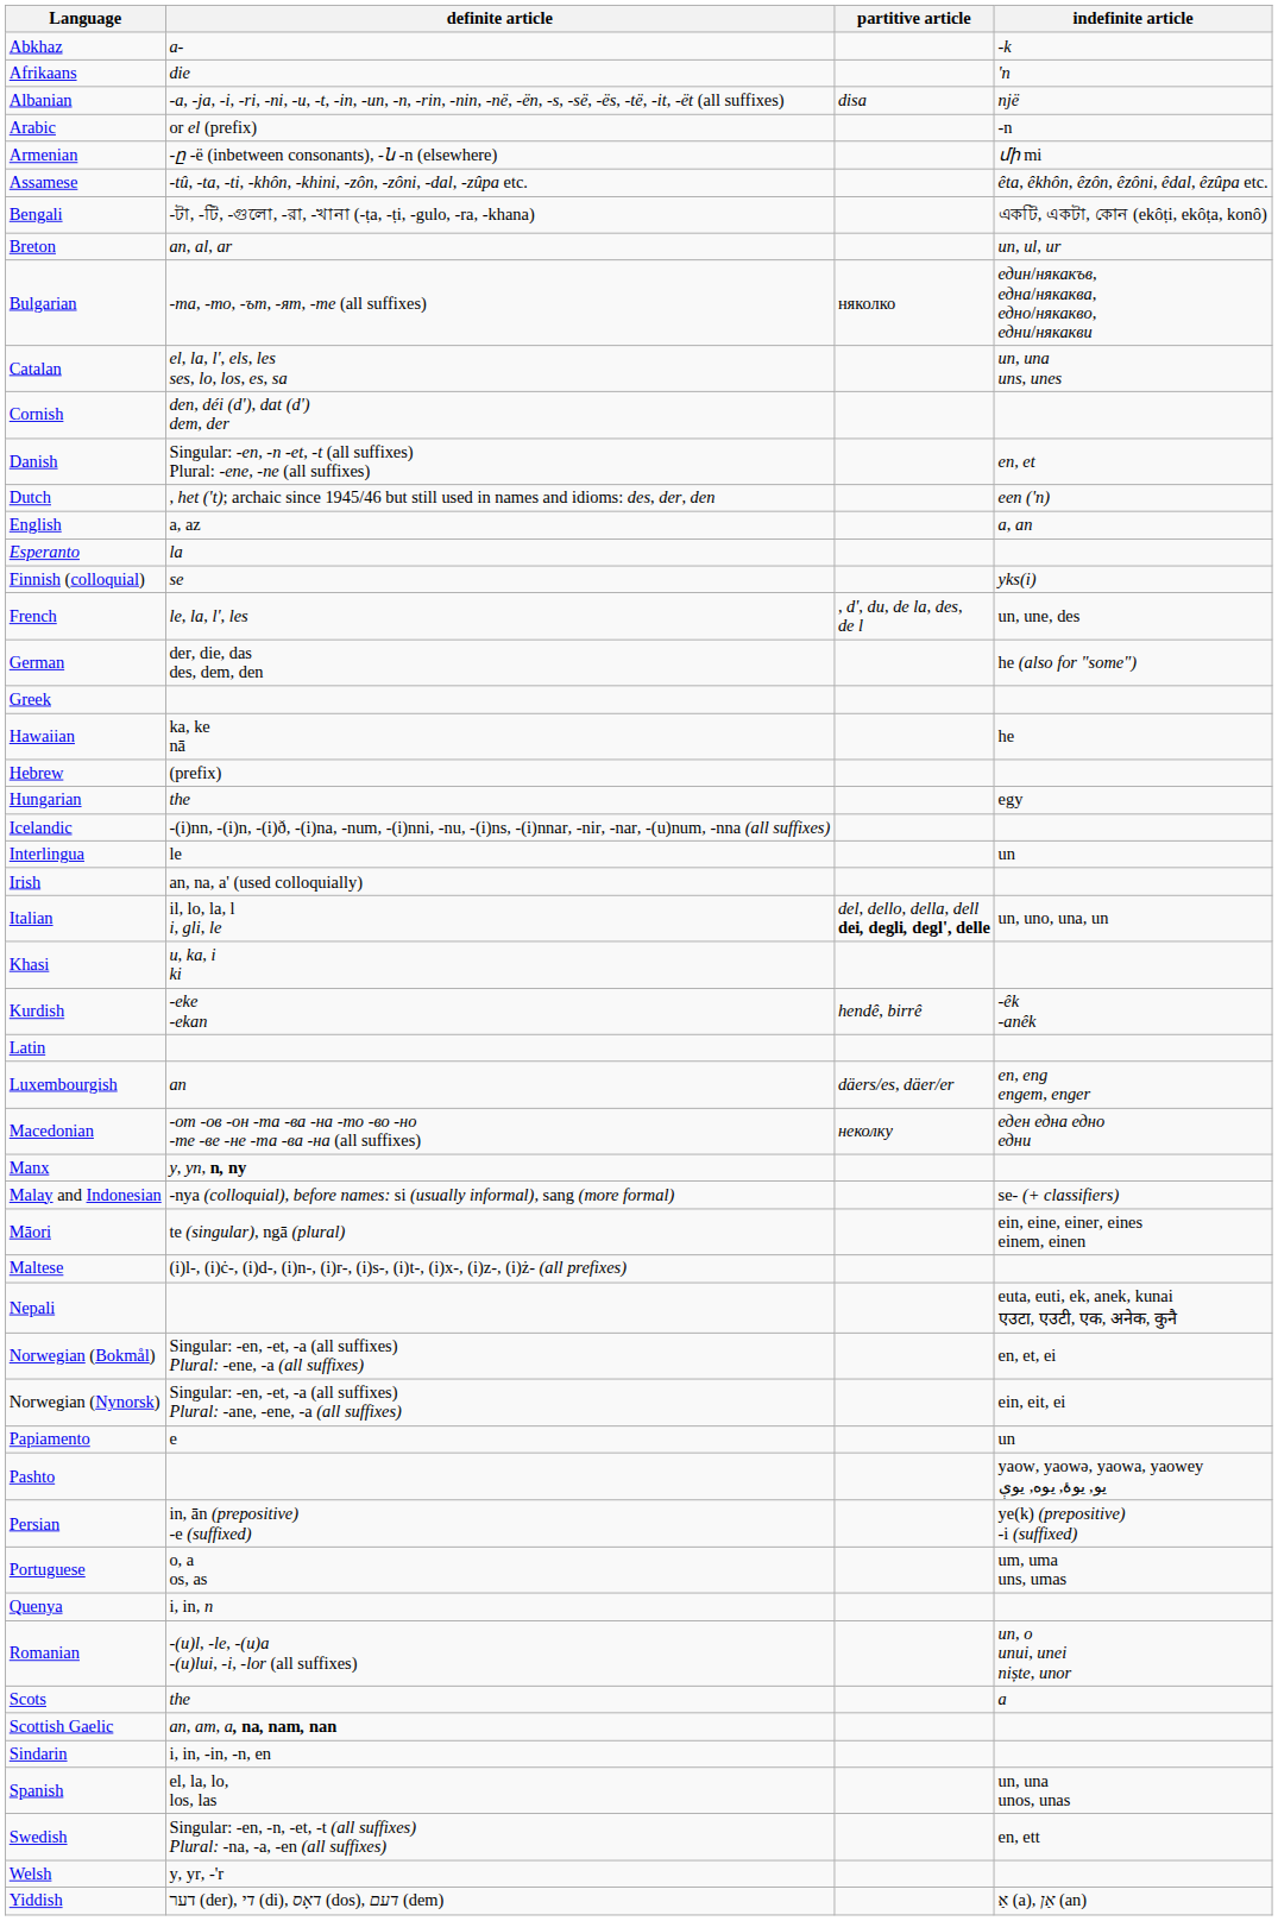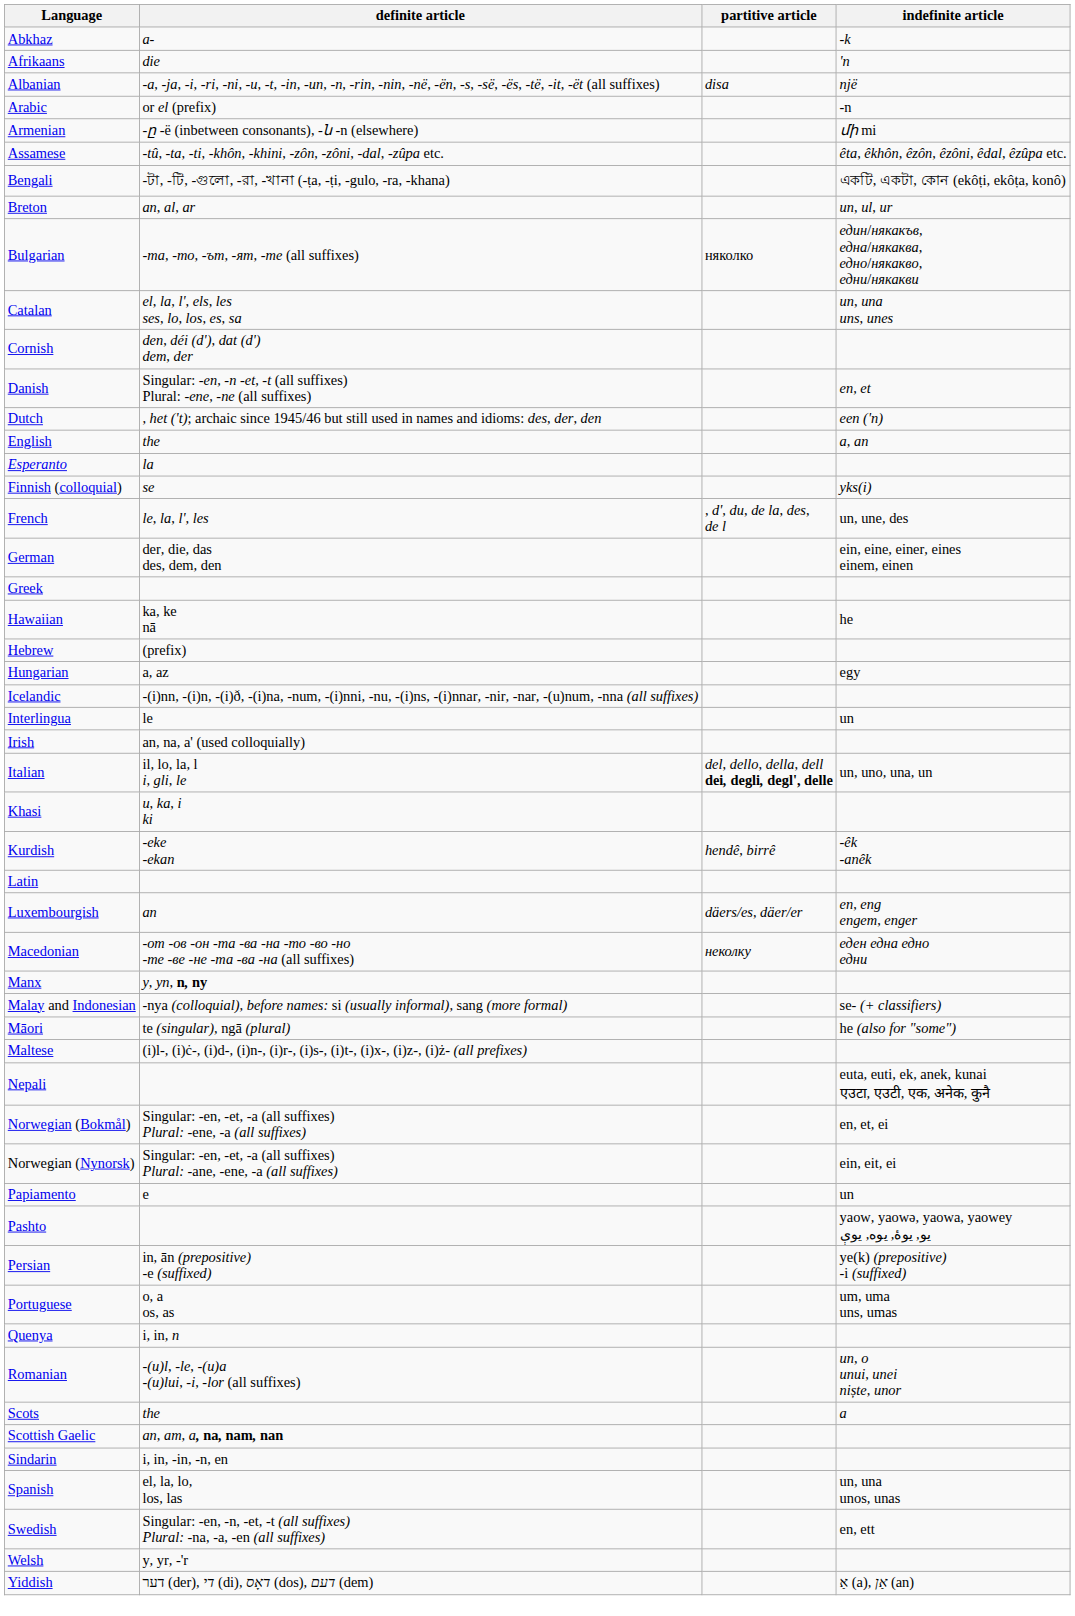 <table class="wikitable">
 <tr>
 <th>Language</th>
 <th>definite article</th>
 <th>partitive article</th>
 <th>indefinite article</th>
 </tr>
 <tr>
 <td><a href='#'>Abkhaz</a></td>
 <td><em>a-</em></td>
 <td></td>
 <td><em>-k</em></td>
 </tr>
 <tr>
 <td><a href='#'>Afrikaans</a></td>
 <td><em>die</em></td>
 <td></td>
 <td><em>'n</em></td>
 </tr>
 <tr>
 <td><a href='#'>Albanian</a></td>
 <td><em>-a</em>, <em>-ja</em>, <em>-i</em>, <em>-ri</em>, <em>-ni</em>, <em>-u</em>, <em>-t</em>, <em>-in</em>, <em>-un</em>, <em>-n</em>, <em>-rin</em>, <em>-nin</em>, <em>-në</em>, <em>-ën</em>, <em>-s</em>, <em>-së</em>, <em>-ës</em>, <em>-të</em>, <em>-it</em>, <em>-ët</em> (all suffixes)</td>
 <td><em>disa</em></td>
 <td><em>një</em></td>
 </tr>
 <tr>
 <td><a href='#'>Arabic</a></td>
 <td> or <em>el</em>  (prefix)</td>
 <td></td>
 <td>-n</td>
 </tr>
 <tr>
 <td><a href='#'>Armenian</a></td>
 <td><em>-ը</em> -ë (inbetween consonants), <em>-ն</em> -n (elsewhere)</td>
 <td></td>
 <td><em>մի</em> mi</td>
 </tr>
 <tr>
 <td><a href='#'>Assamese</a></td>
 <td><em>-tû</em>, <em>-ta</em>, <em>-ti</em>, <em>-khôn</em>, <em>-khini</em>, <em>-zôn</em>, <em>-zôni</em>, <em>-dal</em>, <em>-zûpa</em> etc.</td>
 <td></td>
 <td><em>êta</em>, <em>êkhôn</em>, <em>êzôn</em>, <em>êzôni</em>, <em>êdal</em>, <em>êzûpa</em> etc.</td>
 </tr>
 <tr>
 <td><a href='#'>Bengali</a></td>
 <td>-টা, -টি, -গুলো, -রা, -খানা (-ṭa, -ṭi, -gulo, -ra, -khana)</td>
 <td></td>
 <td>একটি, একটা, কোন (ekôṭi, ekôṭa, konô)</td>
 </tr>
 <tr>
 <td><a href='#'>Breton</a></td>
 <td><em>an</em>, <em>al</em>, <em>ar</em></td>
 <td></td>
 <td><em>un</em>, <em>ul</em>, <em>ur</em></td>
 </tr>
 <tr>
 <td><a href='#'>Bulgarian</a></td>
 <td><em>-та</em>, <em>-то</em>, <em>-ът</em>, <em>-ят</em>, <em>-те</em> (all suffixes)</td>
 <td>няколко</td>
 <td><em>един</em>/<em>някакъв</em>, <br> <em>една</em>/<em>някаква</em>, <br> <em>едно</em>/<em>някакво</em>, <br> <em>едни</em>/<em>някакви</em></td>
 </tr>
 <tr>
 <td><a href='#'>Catalan</a></td>
 <td><em>el</em>, <em>la</em>, <em>l'</em>, <em>els</em>, <em>les</em><br><em>ses</em>, <em>lo</em>, <em>los</em>, <em>es</em>, <em>sa</em></td>
 <td></td>
 <td><em>un</em>, <em>una</em><br> <em>uns</em>, <em>unes</em></td>
 </tr>
 <tr>
 <td><a href='#'>Cornish</a></td>
 <td><em>den</em>, <em>déi (d')</em>, <em>dat (d')</em><br> <em>dem</em>, <em>der</em></td>
 <td></td>
 <td></td>
 </tr>
 <tr>
 <td><a href='#'>Danish</a></td>
 <td>Singular: <em>-en, -n -et, -t</em> (all suffixes)<br>Plural: <em>-ene, -ne</em> (all suffixes)</td>
 <td></td>
 <td><em>en, et</em></td>
 </tr>
 <tr>
 <td><a href='#'>Dutch</a></td>
 <td>, <em>het ('t)</em>; archaic since 1945/46 but still used in names and idioms: <em>des</em>, <em>der</em>, <em>den</em></td>
 <td></td>
 <td><em>een ('n)</em></td>
 </tr>
 <tr>
 <td><a href='#'>English</a></td>
-<td></em>a<em>, </em>az<em></td>
+<td><em>the</em></td>
 <td></td>
 <td><em>a</em>, <em>an</em></td>
 </tr>
 <tr>
 <td><em><a href='#'>Esperanto</a></em></td>
 <td><em>la</em></td>
 <td></td>
 <td></td>
 </tr>
 <tr>
 <td><a href='#'>Finnish</a> (<a href='#'>colloquial</a>)</td>
 <td><em>se</em></td>
 <td></td>
 <td><em>yks(i)</em></td>
 </tr>
 <tr>
 <td><a href='#'>French</a></td>
 <td><em>le</em>, <em>la</em>, <em>l',</em> <em>les</em><br></td>
 <td>, <em>d',</em> <em>du</em>, <em>de la</em>, <em>des</em>, <br> <em>de l<strong><br></td>
 <td></em>un<em>, </em>une<em>, </em>des<em> <br></td>
 </tr>
 <tr>
 <td><a href='#'>German</a></td>
 <td></em>der<em>, </em>die<em>, </em>das<em><br> </em>des<em>, </em>dem<em>, </em>den<em></td>
 <td></td>
-<td></em>he<em> (also for "some")</td>
+<td></em>ein<em>, </em>eine<em>, </em>einer<em>, </em>eines<em><br> </em>einem<em>, </em>einen<em></td>
 </tr>
 <tr>
 <td><a href='#'>Greek</a></td>
 <td></td>
 <td></td>
 <td></td>
 </tr>
 <tr>
 <td><a href='#'>Hawaiian</a></td>
 <td></em>ka<em>, </em>ke<em><br> </em>nā<em></td>
 <td></td>
 <td></em>he<em></td>
 </tr>
 <tr>
 <td><a href='#'>Hebrew</a></td>
 <td>  (prefix)</td>
 <td></td>
 <td></td>
 </tr>
 <tr>
 <td><a href='#'>Hungarian</a></td>
-<td><em>the</em></td>
+<td></em>a<em>, </em>az<em></td>
 <td></td>
 <td></em>egy<em></td>
 </tr>
 <tr>
 <td><a href='#'>Icelandic</a></td>
 <td></em>-(i)nn<em>, </em>-(i)n<em>, </em>-(i)ð<em>, </em>-(i)na<em>, </em>-num<em>, </em>-(i)nni<em>, </em>-nu<em>, </em>-(i)ns<em>, </em>-(i)nnar<em>, </em>-nir<em>, </em>-nar<em>, </em>-(u)num<em>, </em>-nna<em> (all suffixes)</td>
 <td></td>
 <td></td>
 </tr>
 <tr>
 <td></em><a href='#'>Interlingua</a><em></td>
 <td></em>le<em></td>
 <td></td>
 <td></em>un<em></td>
 </tr>
 <tr>
 <td><a href='#'>Irish</a></td>
 <td></em>an<em>, </em>na<em>, </em>a' (used colloquially)<em></td>
 <td></td>
 <td></td>
 </tr>
 <tr>
 <td><a href='#'>Italian</a></td>
 <td></em>il<em>, </em>lo<em>, </em>la<em>, </em>l</strong><br> <em>i</em>, <em>gli</em>, <em>le</em></td>
 <td><em>del</em>, <em>dello</em>, <em>della</em>, <em>dell<strong><br> </em>dei<em>, </em>degli<em>, </em>degl',<em> </em>delle<em></td>
 <td></em>un<em>, </em>uno<em>, </em>una<em>, </em>un</strong></td>
 </tr>
 <tr>
 <td><a href='#'>Khasi</a></td>
 <td><em>u</em>, <em>ka</em>, <em>i</em><br> <em>ki</em></td>
 <td></td>
 <td></td>
 </tr>
 <tr>
 <td><a href='#'>Kurdish</a></td>
 <td><em>-eke</em><br> <em>-ekan</em></td>
 <td><em>hendê</em>, <em>birrê</em></td>
 <td><em>-êk</em><br> <em>-anêk</em></td>
 </tr>
 <tr>
 <td><a href='#'>Latin</a> </td>
 <td></td>
 <td></td>
 <td></td>
 </tr>
 <tr>
 <td><a href='#'>Luxembourgish</a></td>
 <td><em>an</em></td>
 <td><em>däers/es</em>, <em>däer/er</em></td>
 <td><em>en</em>, <em>eng</em> <br> <em>engem</em>, <em>enger</em></td>
 </tr>
 <tr>
 <td><a href='#'>Macedonian</a></td>
 <td><em>-от</em> <em>-ов</em> <em>-он</em> <em>-та</em> <em>-ва</em> <em>-на</em> <em>-то</em> <em>-во</em> <em>-но</em> <br> <em>-те</em> <em>-ве</em> <em>-не</em> <em>-та</em> <em>-ва</em> <em>-на</em> (all suffixes)</td>
 <td><em>неколку</em></td>
 <td><em>еден</em> <em>една</em> <em>едно</em> <br> <em>едни</em></td>
 </tr>
 <tr>
 <td><a href='#'>Manx</a></td>
 <td><em>y</em>, <em>yn</em>, <strong>n<em>, </em>ny<em></td>
 <td></td>
 <td></td>
 </tr>
 <tr>
 <td><a href='#'>Malay</a> and <a href='#'>Indonesian</a></td>
 <td></em>-nya<em> (colloquial), before names: </em>si<em> (usually informal), </em>sang<em> (more formal)</td>
 <td></td>
 <td></em>se-<em> (+ classifiers)</td>
 </tr>
 <tr>
 <td><a href='#'>Māori</a></td>
 <td></em>te<em> (singular), </em>ngā<em> (plural)</td>
 <td></td>
-<td></em>ein<em>, </em>eine<em>, </em>einer<em>, </em>eines<em><br> </em>einem<em>, </em>einen<em></td>
+<td></em>he<em> (also for "some")</td>
 </tr>
 <tr>
 <td><a href='#'>Maltese</a></td>
 <td></em>(i)l-<em>, </em>(i)ċ-<em>, </em>(i)d-<em>, </em>(i)n-<em>, </em>(i)r-<em>, </em>(i)s-<em>, </em>(i)t-<em>, </em>(i)x-<em>, </em>(i)z-<em>, </em>(i)ż-<em> (all prefixes)</td>
 <td></td>
 <td></td>
 </tr>
 <tr>
 <td><a href='#'>Nepali</a></td>
 <td></td>
 <td></td>
 <td></em>euta<em>, </em>euti<em>, </em>ek<em>, </em>anek<em>, </em>kunai<em><br></em>एउटा<em>, </em>एउटी<em>, </em>एक<em>, </em>अनेक<em>, </em>कुनै<em></td>
 </tr>
 <tr>
 <td><a href='#'>Norwegian</a> (<a href='#'>Bokmål</a>)</td>
 <td>Singular: </em>-en<em>, </em>-et<em>, </em>-a (all suffixes)<em><br>Plural: </em>-ene, -a<em> (all suffixes)</td>
 <td></td>
 <td></em>en<em>, </em>et<em>, </em>ei<em></td>
 </tr>
 <tr>
 <td>Norwegian (<a href='#'>Nynorsk</a>)</td>
 <td>Singular: </em>-en<em>, </em>-et<em>, </em>-a (all suffixes)<em><br>Plural: </em>-ane, -ene, -a<em> (all suffixes)</td>
 <td></td>
 <td></em>ein<em>, </em>eit<em>, </em>ei<em></td>
 </tr>
 <tr>
 <td><a href='#'>Papiamento</a></td>
 <td></em>e<em></td>
 <td></td>
 <td></em>un<em></td>
 </tr>
 <tr>
 <td><a href='#'>Pashto</a></td>
 <td></td>
 <td></td>
 <td></em>yaow<em>, </em>yaowə<em>, </em>yaowa<em>, </em>yaowey<em><br> </em>يو<em>, </em>يوهٔ<em>, </em>يوه<em>, </em>يوې<em></td>
 </tr>
 <tr>
 <td><a href='#'>Persian</a></td>
 <td></em>in, ān<em> (prepositive)<br> </em>-e<em> (suffixed)</td>
 <td></td>
 <td></em>ye(k)<em> (prepositive)<br> </em>-i<em> (suffixed)</td>
 </tr>
 <tr>
 <td><a href='#'>Portuguese</a></td>
 <td></em>o<em>, </em>a<em><br> </em>os<em>, </em>as<em></td>
 <td></td>
 <td></em>um<em>, </em>uma<em><br> </em>uns<em>, </em>umas<em></td>
 </tr>
 <tr>
 <td></em><a href='#'>Quenya</a><em></td>
 <td></em>i<em>, </em>in<em>, </strong>n</em></td>
 <td></td>
 <td></td>
 </tr>
 <tr>
 <td><a href='#'>Romanian</a></td>
 <td><em>-(u)l</em>, <em>-le</em>, <em>-(u)a</em><br><em>-(u)lui</em>, <em>-i</em>, <em>-lor</em> (all suffixes)</td>
 <td></td>
 <td><em>un</em>, <em>o</em><br><em>unui</em>, <em>unei</em><br><em>niște</em>, <em>unor</em></td>
 </tr>
 <tr>
 <td><a href='#'>Scots</a></td>
 <td><em>the</em></td>
 <td></td>
 <td><em>a</em></td>
 </tr>
 <tr>
 <td><a href='#'>Scottish Gaelic</a></td>
 <td><em>an</em>, <em>am</em>, <em>a<strong>, </em>na<em>, </em>nam<em>, </em>nan<em></td>
 <td></td>
 <td></td>
 </tr>
 <tr>
 <td></em><a href='#'>Sindarin</a><em></td>
 <td></em>i<em>, </em>in<em>, </em>-in<em>, </em>-n<em>, </em>en<em></td>
 <td></td>
 <td></td>
 </tr>
 <tr>
 <td><a href='#'>Spanish</a></td>
 <td></em>el<em>, </em>la<em>, </em>lo<em>,<br> </em>los<em>, </em>las<em></td>
 <td></td>
 <td></em>un<em>, </em>una<em><br> </em>unos<em>, </em>unas<em></td>
 </tr>
 <tr>
 <td><a href='#'>Swedish</a></td>
 <td>Singular: </em>-en, -n, -et, -t<em> (all suffixes)<br>Plural: </em>-na, -a, -en<em> (all suffixes)</td>
 <td></td>
 <td></em>en, ett<em></td>
 </tr>
 <tr>
 <td><a href='#'>Welsh</a></td>
 <td></em>y<em>, </em>yr<em>, </em>-'r<em></td>
 <td></td>
 <td></td>
 </tr>
 <tr>
 <td><a href='#'>Yiddish</a></td>
 <td>דער </em>(der)<em>, די </em>(di)<em>, דאָס </em>(dos)<em>, דעם </em>(dem)<em></td>
 <td></td>
 <td>אַ </em>(a)<em>, אַן </em>(an)<em></td>
 </tr>
 </table>
